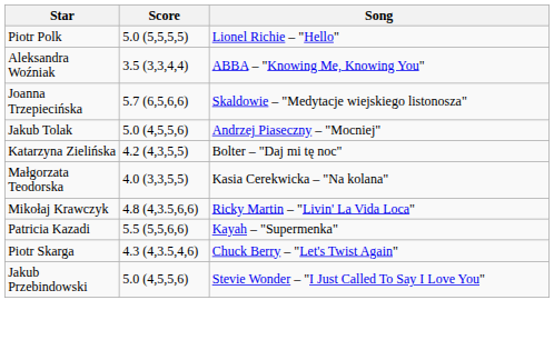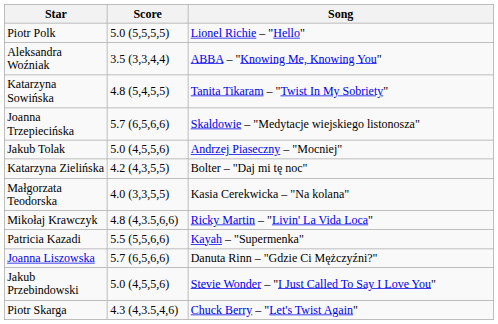 <table class="wikitable">
 <tr>
 <th style="width:130px;">Star</th>
 <th style="width:100px;">Score</th>
 <th style="width:400px;">Song</th>
 </tr>
 <tr>
 <td>Piotr Polk</td>
 <td>5.0 (5,5,5,5)</td>
 <td><a href='#'>Lionel Richie</a> – "<a href='#'>Hello</a>"</td>
 </tr>
 <tr>
 <td>Aleksandra Woźniak</td>
 <td>3.5 (3,3,4,4)</td>
 <td><a href='#'>ABBA</a> – "<a href='#'>Knowing Me, Knowing You</a>"</td>
+</tr>
+<tr>
+<td>Katarzyna Sowińska</td>
+<td>4.8 (5,4,5,5)</td>
+<td><a href='#'>Tanita Tikaram</a> – "<a href='#'>Twist In My Sobriety</a>"</td>
 </tr>
 <tr>
 <td>Joanna Trzepiecińska</td>
 <td>5.7 (6,5,6,6)</td>
 <td><a href='#'>Skaldowie</a> – "Medytacje wiejskiego listonosza"</td>
 </tr>
 <tr>
 <td>Jakub Tolak</td>
 <td>5.0 (4,5,5,6)</td>
 <td><a href='#'>Andrzej Piaseczny</a> – "Mocniej"</td>
 </tr>
 <tr>
 <td>Katarzyna Zielińska</td>
 <td>4.2 (4,3,5,5)</td>
 <td>Bolter – "Daj mi tę noc"</td>
 </tr>
 <tr>
 <td>Małgorzata Teodorska</td>
 <td>4.0 (3,3,5,5)</td>
 <td>Kasia Cerekwicka – "Na kolana"</td>
 </tr>
 <tr>
 <td>Mikołaj Krawczyk</td>
 <td>4.8 (4,3.5,6,6)</td>
 <td><a href='#'>Ricky Martin</a> – "<a href='#'>Livin' La Vida Loca</a>"</td>
 </tr>
 <tr>
 <td>Patricia Kazadi</td>
 <td>5.5 (5,5,6,6)</td>
 <td><a href='#'>Kayah</a> – "Supermenka"</td>
 </tr>
 <tr>
-<td>Piotr Skarga</td>
-<td>4.3 (4,3.5,4,6)</td>
-<td><a href='#'>Chuck Berry</a> – "<a href='#'>Let's Twist Again</a>"</td>
+<td><a href='#'>Joanna Liszowska</a></td>
+<td>5.7 (6,5,6,6)</td>
+<td>Danuta Rinn – "Gdzie Ci Mężczyźni?"</td>
 </tr>
 <tr>
 <td>Jakub Przebindowski</td>
 <td>5.0 (4,5,5,6)</td>
 <td><a href='#'>Stevie Wonder</a> – "<a href='#'>I Just Called To Say I Love You</a>"</td>
 </tr>
+<tr>
+<td>Piotr Skarga</td>
+<td>4.3 (4,3.5,4,6)</td>
+<td><a href='#'>Chuck Berry</a> – "<a href='#'>Let's Twist Again</a>"</td>
+</tr>
 </table>
